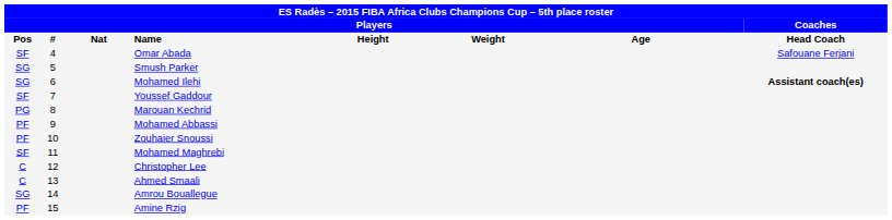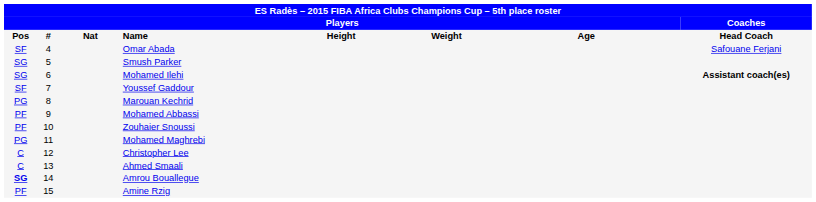 <table border=0 cellpadding=2 cellspacing=0  |- bgcolor=#f5f5f5 style="text-align:center; font-size:85%;" width=75%>
 <tr>
 <td colspan="8" style="background: blue; color: white"><strong>ES Radès – 2015 FIBA Africa Clubs Champions Cup – 5th place roster</strong></td>
 </tr>
 <tr>
 <td colspan="7" style="background: blue; color: white"><strong>Players</strong></td>
 <td style="background: blue; color: white"><strong>Coaches</strong></td>
 </tr>
 <tr style="background=#f5f5f5; color: black">
 <th width=5px>Pos</th>
 <th width=5px>#</th>
 <th width=50px>Nat</th>
 <th width=135px align=left>Name</th>
 <th width=100px>Height</th>
 <th width=75px>Weight</th>
 <th width=160px>Age</th>
 <th width=110px>Head Coach</th>
 </tr>
 <tr>
 <td><a href='#'>SF</a></td>
 <td>4</td>
 <td></td>
 <td align=left><a href='#'>Omar Abada</a></td>
 <td><span></span></td>
 <td></td>
 <td><span></span></td>
 <td> <a href='#'>Safouane Ferjani</a></td>
 </tr>
 <tr>
 <td><a href='#'>SG</a></td>
 <td>5</td>
 <td></td>
 <td align=left><a href='#'>Smush Parker</a></td>
 <td><span></span></td>
 <td><span></span></td>
 <td><span></span></td>
 </tr>
 <tr>
 <td><a href='#'>SG</a></td>
 <td>6</td>
 <td></td>
 <td align=left><a href='#'>Mohamed Ilehi</a></td>
 <td><span></span></td>
 <td></td>
 <td><span></span></td>
 <td><strong>Assistant coach(es)</strong></td>
 </tr>
 <tr>
 <td><a href='#'>SF</a></td>
 <td>7</td>
 <td></td>
 <td align=left><a href='#'>Youssef Gaddour</a></td>
 <td><span></span></td>
 <td></td>
 <td><span></span></td>
 <td></td>
 </tr>
 <tr>
 <td><a href='#'>PG</a></td>
 <td>8</td>
 <td></td>
 <td align=left><a href='#'>Marouan Kechrid</a></td>
 <td><span></span></td>
 <td><span></span></td>
 <td><span></span></td>
 </tr>
 <tr>
 <td><a href='#'>PF</a></td>
 <td>9</td>
 <td></td>
 <td align=left><a href='#'>Mohamed Abbassi</a></td>
 <td><span></span></td>
 <td></td>
 <td><span></span></td>
 </tr>
 <tr>
 <td><a href='#'>PF</a></td>
 <td>10</td>
 <td></td>
 <td align=left><a href='#'>Zouhaier Snoussi</a></td>
 <td><span></span></td>
 <td></td>
 <td><span></span></td>
 </tr>
 <tr>
-<td><a href='#'>SF</a></td>
+<td><a href='#'>PG</a></td>
 <td>11</td>
 <td></td>
 <td align=left><a href='#'>Mohamed Maghrebi</a></td>
 <td><span></span></td>
 <td></td>
 <td><span></span></td>
 </tr>
 <tr>
 <td><a href='#'>C</a></td>
 <td>12</td>
 <td></td>
 <td align=left><a href='#'>Christopher Lee</a></td>
 <td><span></span></td>
 <td></td>
 <td><span></span></td>
 <td></td>
 </tr>
 <tr>
 <td><a href='#'>C</a></td>
 <td>13</td>
 <td></td>
 <td align=left><a href='#'>Ahmed Smaali</a></td>
 <td><span></span></td>
 <td></td>
 <td><span></span></td>
 </tr>
 <tr>
-<td><a href='#'>SG</a></td>
+<td><strong><a href='#'>SG</a></strong></td>
 <td>14</td>
 <td></td>
 <td align=left><a href='#'>Amrou Bouallegue</a></td>
 <td><span></span></td>
 <td></td>
 <td><span></span></td>
 </tr>
 <tr>
 <td><a href='#'>PF</a></td>
 <td>15</td>
 <td></td>
 <td align=left><a href='#'>Amine Rzig</a></td>
 <td><span></span></td>
 <td></td>
 <td><span></span></td>
 </tr>
 </table>
